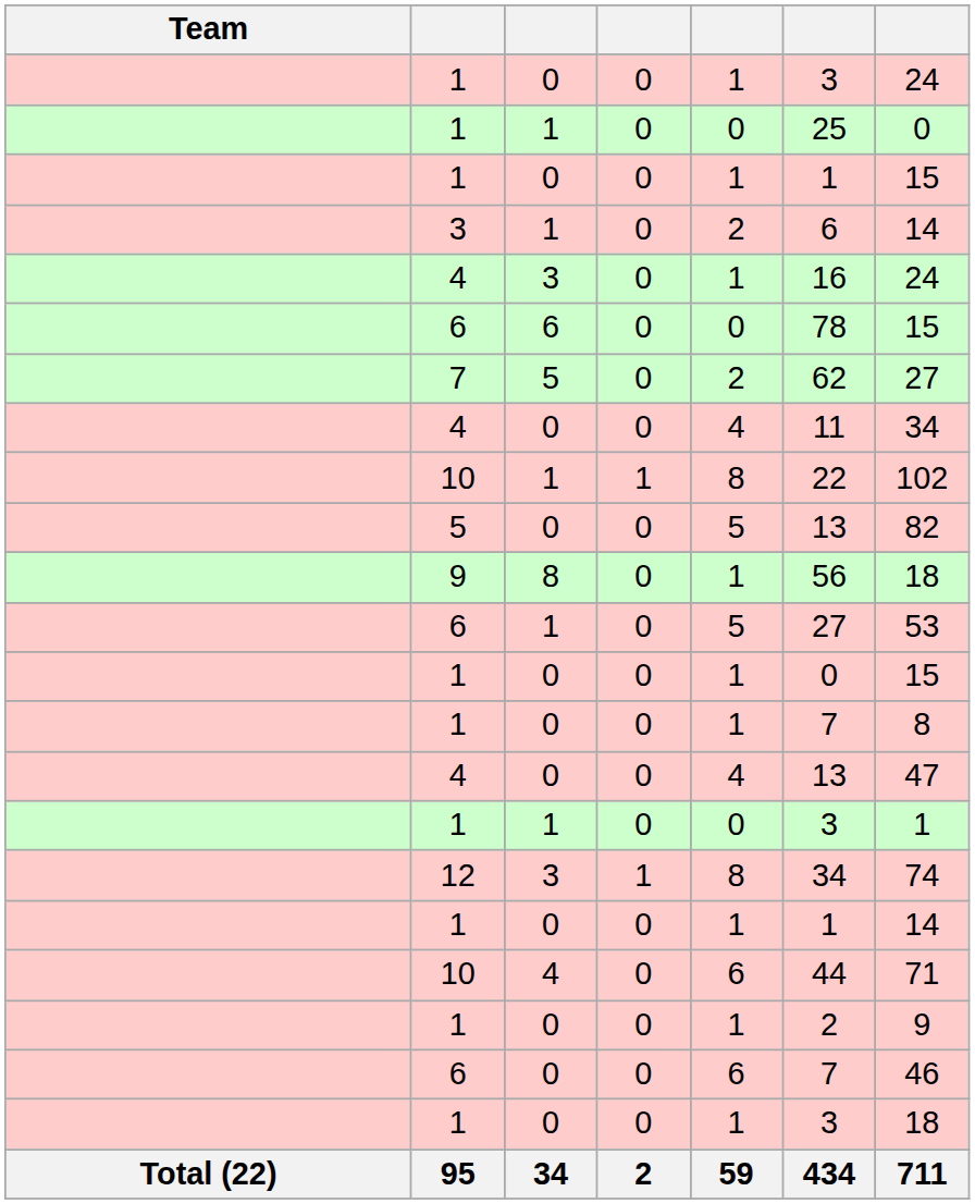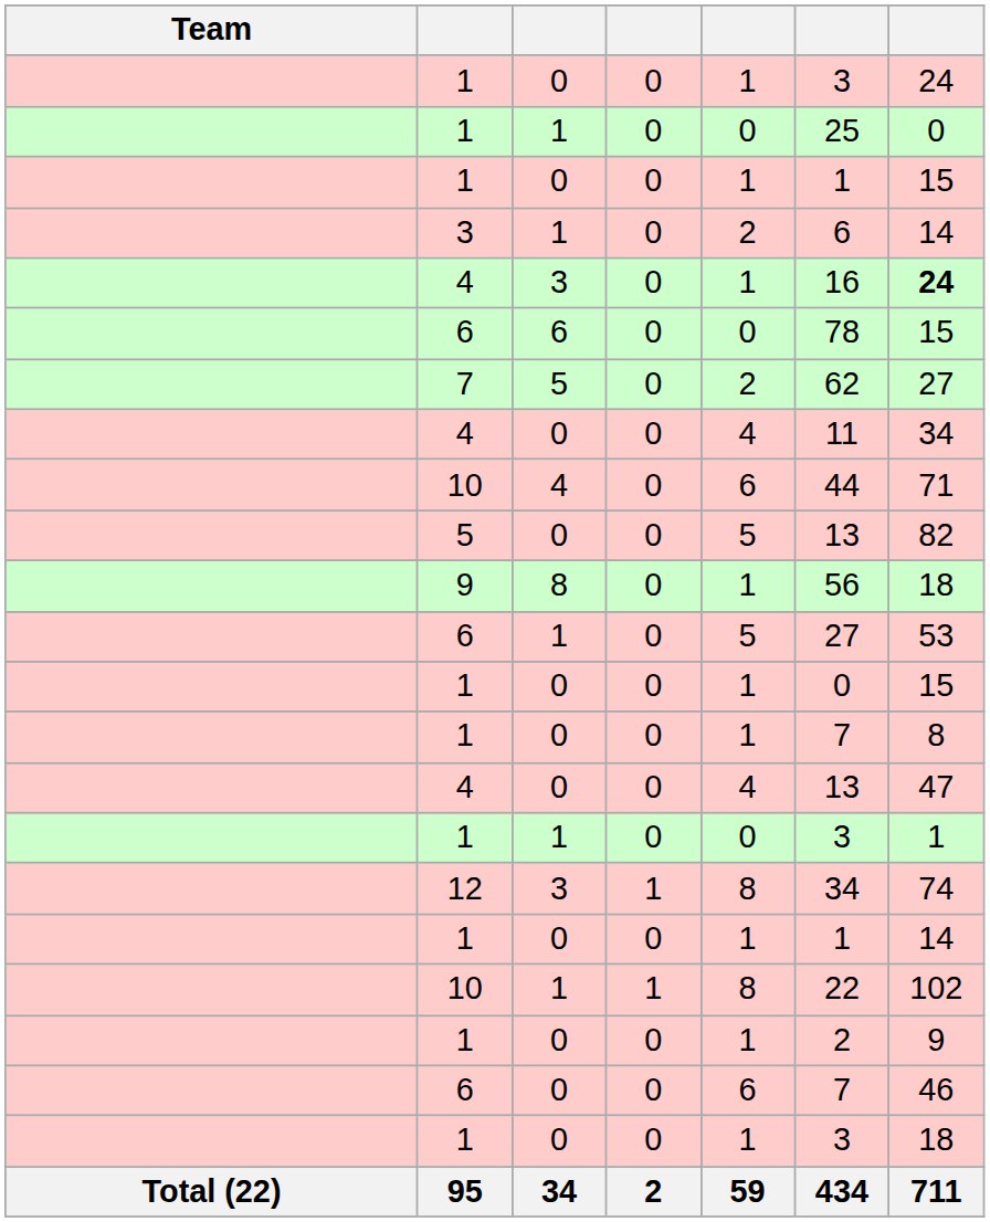 <table class="wikitable sortable" style="text-align:center;">
 <tr>
 <th width=200>Team</th>
 <th width=40></th>
 <th width=40></th>
 <th width=40></th>
 <th width=40></th>
 <th width=40></th>
 <th width=40></th>
 </tr>
 <tr bgcolor=#FFCCCC>
 <td></td>
 <td>1</td>
 <td>0</td>
 <td>0</td>
 <td>1</td>
 <td>3</td>
 <td>24</td>
 </tr>
 <tr bgcolor=#CCFFCC>
 <td></td>
 <td>1</td>
 <td>1</td>
 <td>0</td>
 <td>0</td>
 <td>25</td>
 <td>0</td>
 </tr>
 <tr bgcolor=#FFCCCC>
 <td></td>
 <td>1</td>
 <td>0</td>
 <td>0</td>
 <td>1</td>
 <td>1</td>
 <td>15</td>
 </tr>
 <tr bgcolor=#FFCCCC>
 <td></td>
 <td>3</td>
 <td>1</td>
 <td>0</td>
 <td>2</td>
 <td>6</td>
 <td>14</td>
 </tr>
 <tr bgcolor=#CCFFCC>
 <td></td>
 <td>4</td>
 <td>3</td>
 <td>0</td>
 <td>1</td>
 <td>16</td>
-<td>24</td>
+<td><strong>24</strong></td>
 </tr>
 <tr bgcolor=#CCFFCC>
 <td></td>
 <td>6</td>
 <td>6</td>
 <td>0</td>
 <td>0</td>
 <td>78</td>
 <td>15</td>
 </tr>
 <tr bgcolor=#CCFFCC>
 <td></td>
 <td>7</td>
 <td>5</td>
 <td>0</td>
 <td>2</td>
 <td>62</td>
 <td>27</td>
 </tr>
 <tr bgcolor=#FFCCCC>
 <td></td>
 <td>4</td>
 <td>0</td>
 <td>0</td>
 <td>4</td>
 <td>11</td>
 <td>34</td>
 </tr>
 <tr bgcolor=#FFCCCC>
 <td></td>
 <td>10</td>
-<td>1</td>
-<td>1</td>
-<td>8</td>
-<td>22</td>
-<td>102</td>
+<td>4</td>
+<td>0</td>
+<td>6</td>
+<td>44</td>
+<td>71</td>
 </tr>
 <tr bgcolor=#FFCCCC>
 <td></td>
 <td>5</td>
 <td>0</td>
 <td>0</td>
 <td>5</td>
 <td>13</td>
 <td>82</td>
 </tr>
 <tr bgcolor=#CCFFCC>
 <td></td>
 <td>9</td>
 <td>8</td>
 <td>0</td>
 <td>1</td>
 <td>56</td>
 <td>18</td>
 </tr>
 <tr bgcolor=#FFCCCC>
 <td></td>
 <td>6</td>
 <td>1</td>
 <td>0</td>
 <td>5</td>
 <td>27</td>
 <td>53</td>
 </tr>
 <tr bgcolor=#FFCCCC>
 <td></td>
 <td>1</td>
 <td>0</td>
 <td>0</td>
 <td>1</td>
 <td>0</td>
 <td>15</td>
 </tr>
 <tr bgcolor=#FFCCCC>
 <td></td>
 <td>1</td>
 <td>0</td>
 <td>0</td>
 <td>1</td>
 <td>7</td>
 <td>8</td>
 </tr>
 <tr bgcolor=#FFCCCC>
 <td></td>
 <td>4</td>
 <td>0</td>
 <td>0</td>
 <td>4</td>
 <td>13</td>
 <td>47</td>
 </tr>
 <tr bgcolor=#CCFFCC>
 <td></td>
 <td>1</td>
 <td>1</td>
 <td>0</td>
 <td>0</td>
 <td>3</td>
 <td>1</td>
 </tr>
 <tr bgcolor=#FFCCCC>
 <td></td>
 <td>12</td>
 <td>3</td>
 <td>1</td>
 <td>8</td>
 <td>34</td>
 <td>74</td>
 </tr>
 <tr bgcolor=#FFCCCC>
 <td></td>
 <td>1</td>
 <td>0</td>
 <td>0</td>
 <td>1</td>
 <td>1</td>
 <td>14</td>
 </tr>
 <tr bgcolor=#FFCCCC>
 <td></td>
 <td>10</td>
-<td>4</td>
-<td>0</td>
-<td>6</td>
-<td>44</td>
-<td>71</td>
+<td>1</td>
+<td>1</td>
+<td>8</td>
+<td>22</td>
+<td>102</td>
 </tr>
 <tr bgcolor=#FFCCCC>
 <td></td>
 <td>1</td>
 <td>0</td>
 <td>0</td>
 <td>1</td>
 <td>2</td>
 <td>9</td>
 </tr>
 <tr bgcolor=#FFCCCC>
 <td></td>
 <td>6</td>
 <td>0</td>
 <td>0</td>
 <td>6</td>
 <td>7</td>
 <td>46</td>
 </tr>
 <tr bgcolor=#FFCCCC>
 <td></td>
 <td>1</td>
 <td>0</td>
 <td>0</td>
 <td>1</td>
 <td>3</td>
 <td>18</td>
 </tr>
 <tr class="sortbottom">
 <th>Total (22)</th>
 <th>95</th>
 <th>34</th>
 <th>2</th>
 <th>59</th>
 <th>434</th>
 <th>711</th>
 </tr>
 </table>
